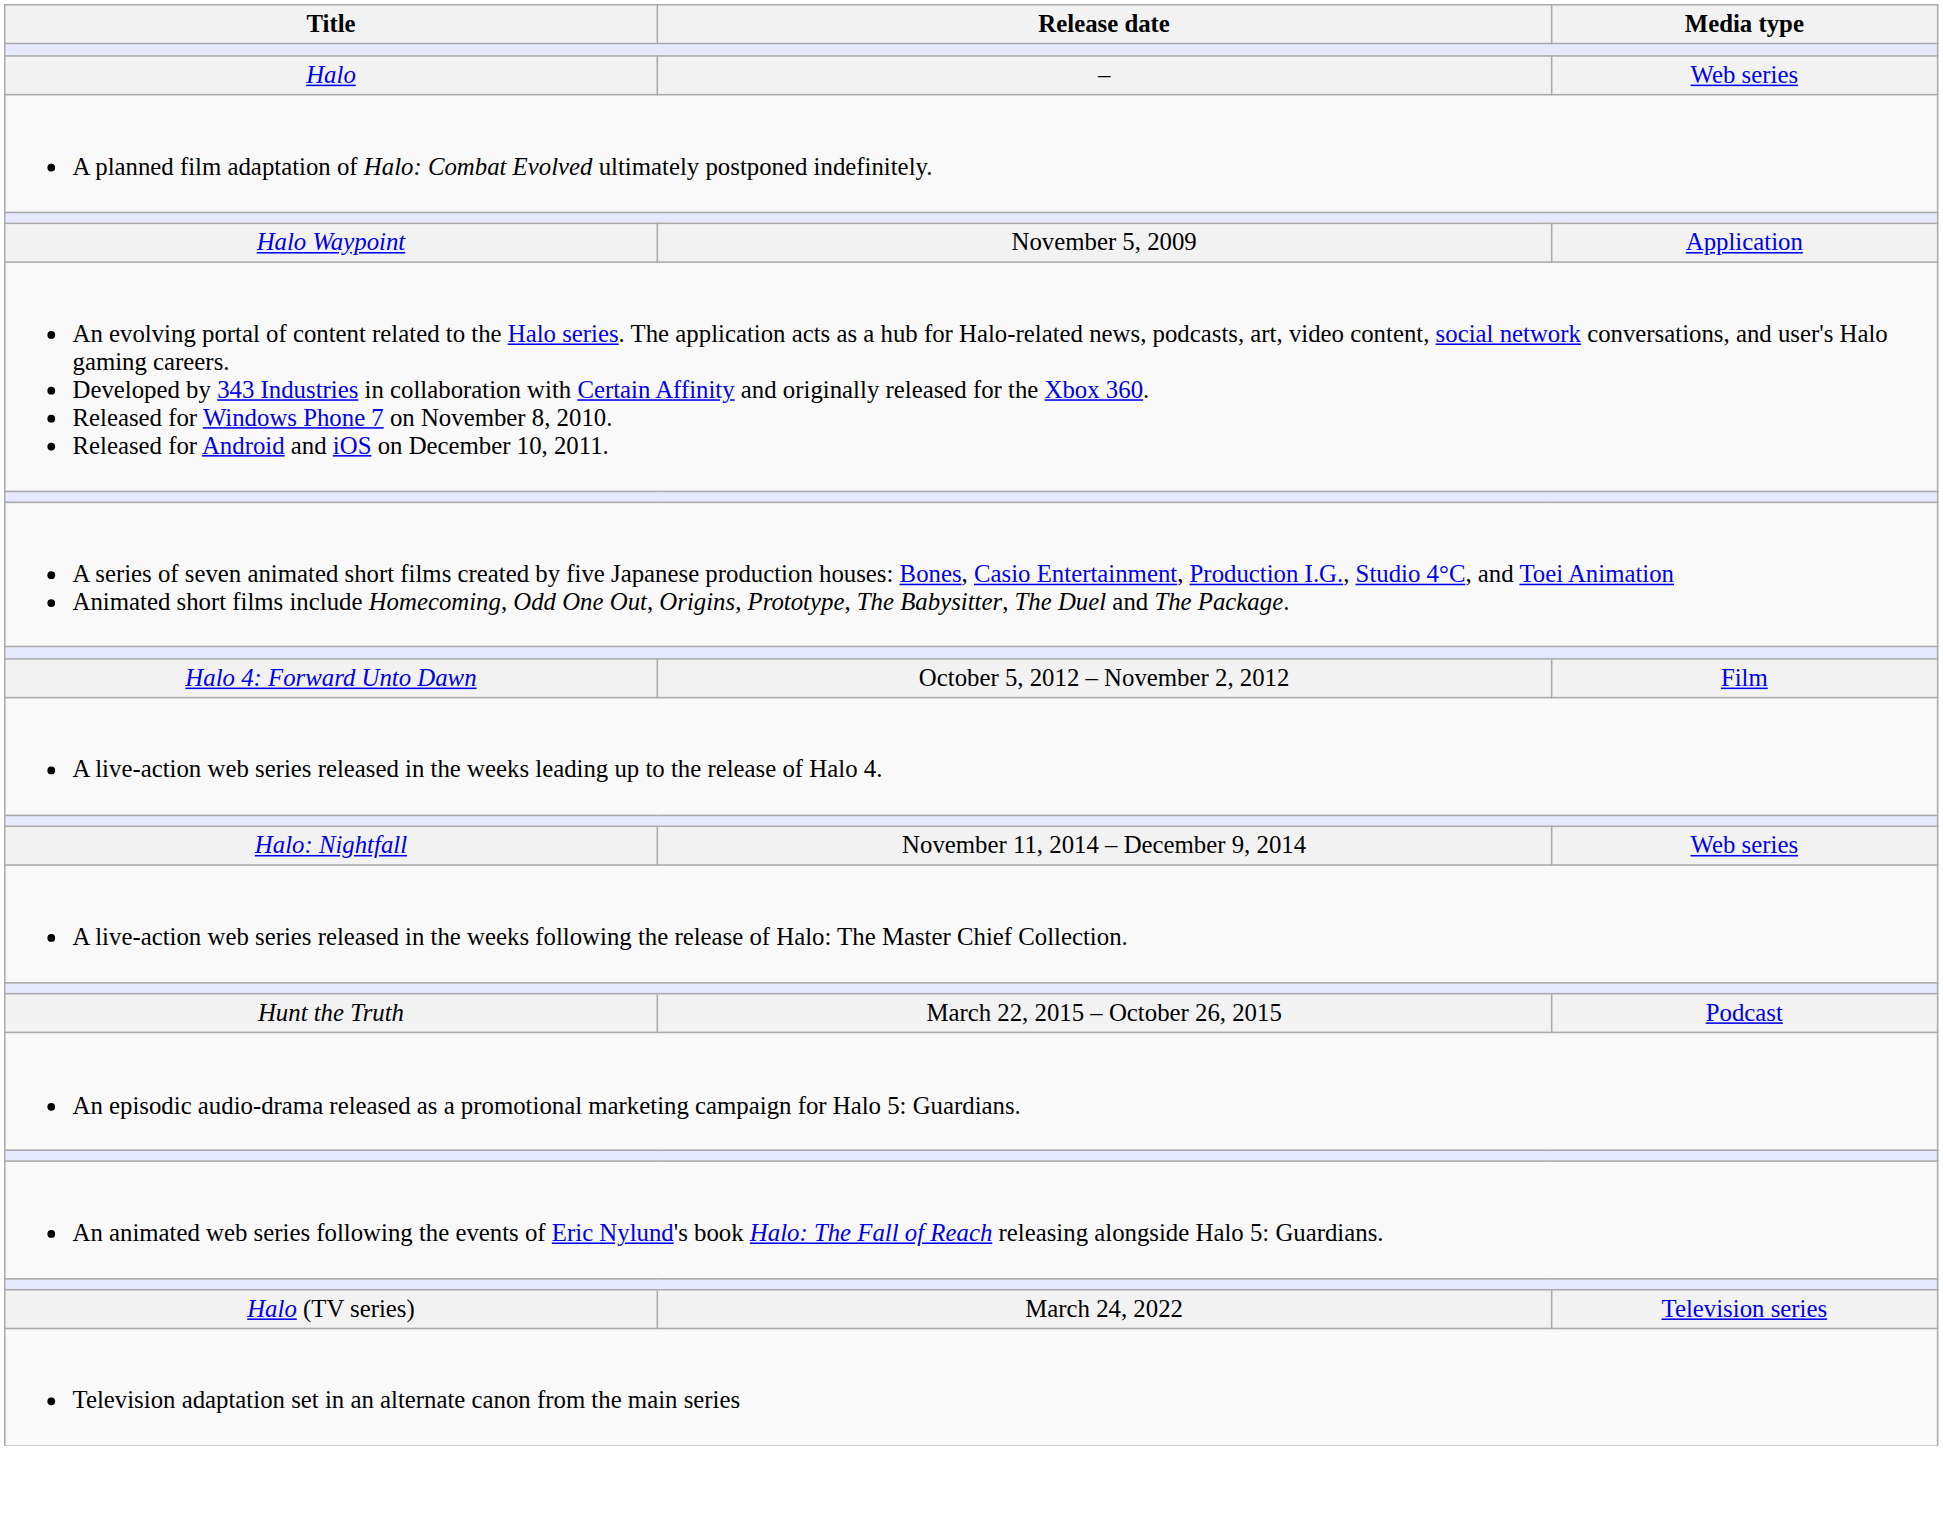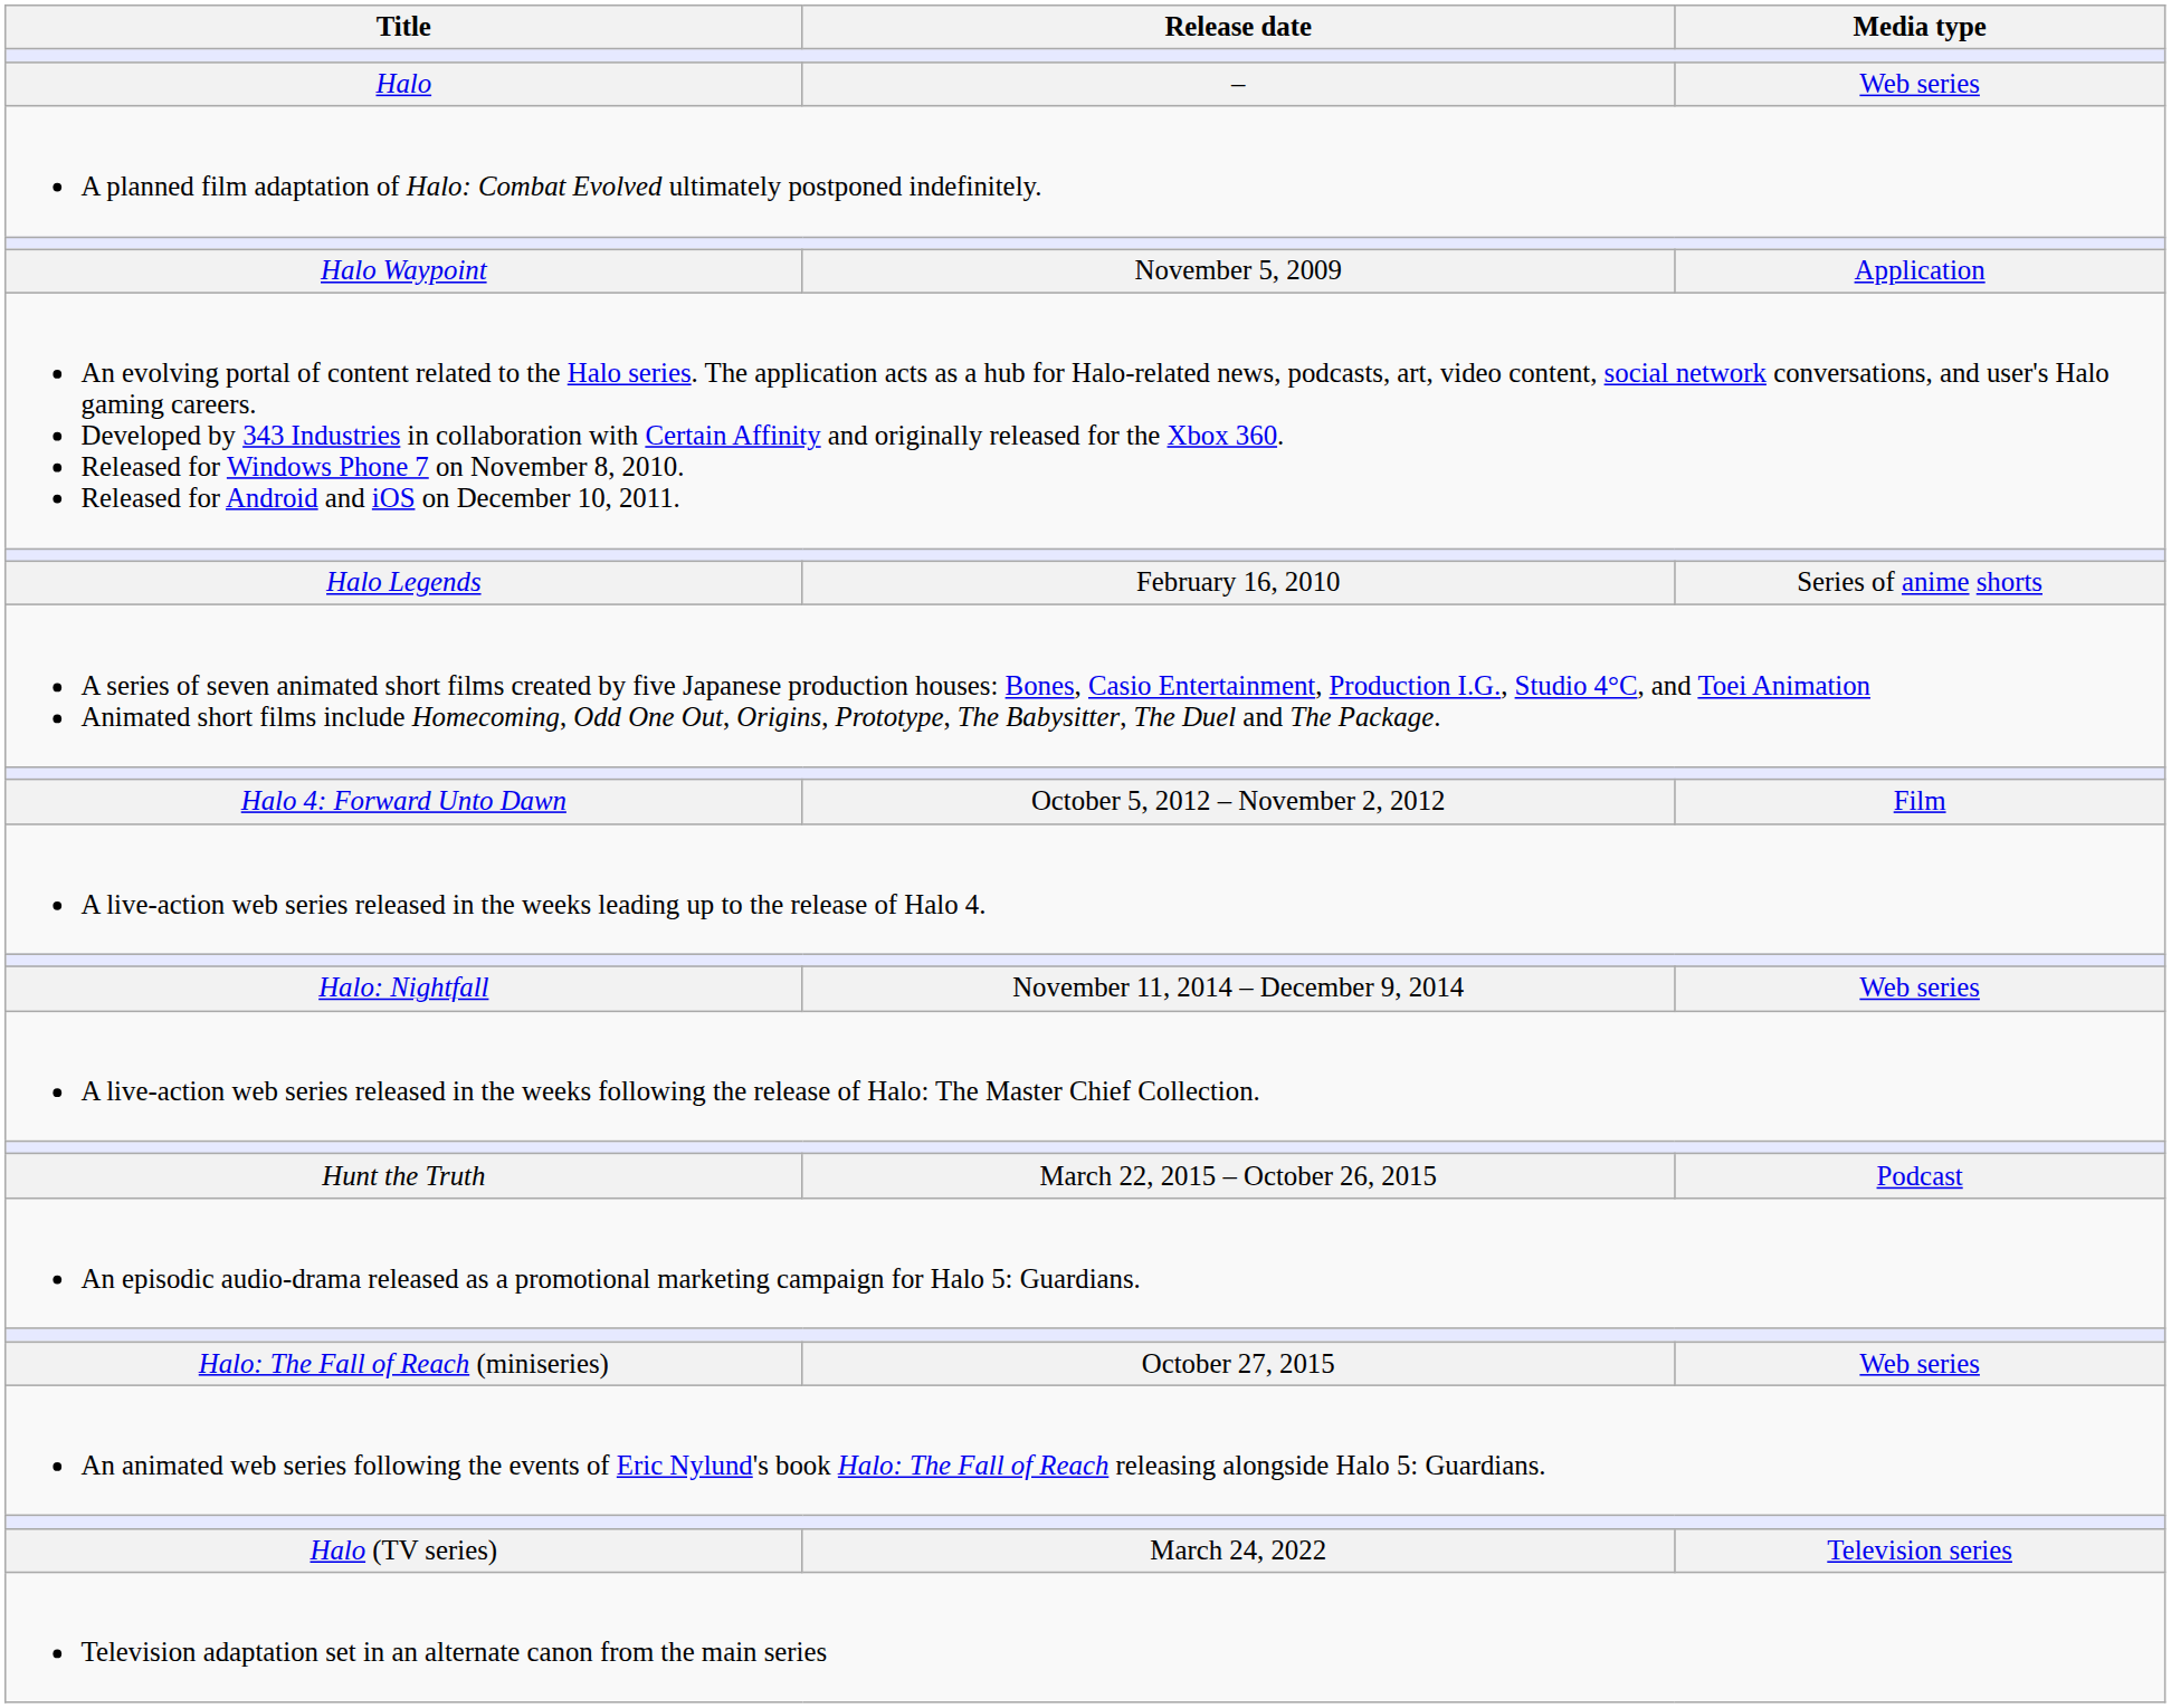 <table class="wikitable">
 <tr style="text-align: center;">
 <th>Title</th>
 <th>Release date</th>
 <th>Media type</th>
 </tr>
 <tr>
 <td colspan="3" bgcolor="#e6e9ff"></td>
 </tr>
 <tr bgcolor="#F2F2F2" align="center">
 <td><a href='#'><em>Halo</em></a></td>
 <td>–</td>
 <td><a href='#'>Web series</a></td>
 </tr>
 <tr>
 <td colspan="3" style="border: none; vertical-align: top;"><br><ul><li>A planned film adaptation of <em>Halo: Combat Evolved</em> ultimately postponed indefinitely.</li></ul></td>
 </tr>
 <tr>
 <td colspan="3" bgcolor="#e6e9ff"></td>
 </tr>
 <tr bgcolor="#F2F2F2" align="center">
 <td><em><a href='#'>Halo Waypoint</a></em></td>
 <td>November 5, 2009</td>
 <td><a href='#'>Application</a></td>
 </tr>
 <tr>
 <td colspan="3" style="border: none; vertical-align: top;"><br><ul><li>An evolving portal of content related to the <a href='#'>Halo series</a>. The application acts as a hub for Halo-related news, podcasts, art, video content, <a href='#'>social network</a> conversations, and user's Halo gaming careers.</li><li>Developed by <a href='#'>343 Industries</a> in collaboration with <a href='#'>Certain Affinity</a> and originally released for the <a href='#'>Xbox 360</a>.</li><li>Released for <a href='#'>Windows Phone 7</a> on November 8, 2010.</li><li>Released for <a href='#'>Android</a> and <a href='#'>iOS</a> on December 10, 2011.</li></ul></td>
 </tr>
 <tr>
 <td colspan="3" bgcolor="#e6e9ff"></td>
+</tr>
+<tr bgcolor="#F2F2F2" align="center">
+<td><em><a href='#'>Halo Legends</a></em></td>
+<td>February 16, 2010</td>
+<td>Series of <a href='#'>anime</a> <a href='#'>shorts</a></td>
 </tr>
 <tr>
 <td colspan="3" style="border: none; vertical-align: top;"><br><ul><li>A series of seven animated short films created by five Japanese production houses: <a href='#'>Bones</a>, <a href='#'>Casio Entertainment</a>, <a href='#'>Production I.G.</a>, <a href='#'>Studio 4°C</a>, and <a href='#'>Toei Animation</a></li><li>Animated short films include <em>Homecoming</em>, <em>Odd One Out</em>, <em>Origins</em>, <em>Prototype</em>, <em>The Babysitter</em>, <em>The Duel</em> and <em>The Package</em>.</li></ul></td>
 </tr>
 <tr>
 <td colspan="3" bgcolor="#e6e9ff"></td>
 </tr>
 <tr bgcolor="#F2F2F2" align="center">
 <td><em><a href='#'>Halo 4: Forward Unto Dawn</a></em></td>
 <td>October 5, 2012 – November 2, 2012</td>
 <td><a href='#'>Film</a></td>
 </tr>
 <tr>
 <td colspan="3" style="border: none; vertical-align: top;"><br><ul><li>A live-action web series released in the weeks leading up to the release of Halo 4.</li></ul></td>
 </tr>
 <tr>
 <td colspan="3" bgcolor="#e6e9ff"></td>
 </tr>
 <tr bgcolor="#F2F2F2" align="center">
 <td><em><a href='#'>Halo: Nightfall</a></em></td>
 <td>November 11, 2014 – December 9, 2014</td>
 <td><a href='#'>Web series</a></td>
 </tr>
 <tr>
 <td colspan="3" style="border: none; vertical-align: top;"><br><ul><li>A live-action web series released in the weeks following the release of Halo: The Master Chief Collection.</li></ul></td>
 </tr>
 <tr>
 <td colspan="3" bgcolor="#e6e9ff"></td>
 </tr>
 <tr bgcolor="#F2F2F2" align="center">
 <td><em>Hunt the Truth</em></td>
 <td>March 22, 2015 – October 26, 2015</td>
 <td><a href='#'>Podcast</a></td>
 </tr>
 <tr>
 <td colspan="3" style="border: none; vertical-align: top;"><br><ul><li>An episodic audio-drama released as a promotional marketing campaign for Halo 5: Guardians.</li></ul></td>
 </tr>
 <tr>
 <td colspan="3" bgcolor="#e6e9ff"></td>
 </tr>
+<tr bgcolor="#F2F2F2" align="center">
+<td><em><a href='#'>Halo: The Fall of Reach</a></em> (miniseries)</td>
+<td>October 27, 2015</td>
+<td><a href='#'>Web series</a></td>
+</tr>
 <tr>
 <td colspan="3" style="border: none; vertical-align: top;"><br><ul><li>An animated web series following the events of <a href='#'>Eric Nylund</a>'s book <em><a href='#'>Halo: The Fall of Reach</a></em> releasing alongside Halo 5: Guardians.</li></ul></td>
 </tr>
 <tr>
 <td colspan="3" bgcolor="#e6e9ff"></td>
 </tr>
 <tr bgcolor="#F2F2F2" align="center">
 <td><em><a href='#'>Halo</a></em> (TV series)</td>
 <td>March 24, 2022</td>
 <td><a href='#'>Television series</a></td>
 </tr>
 <tr>
 <td colspan="3" style="border: none; vertical-align: top;"><br><ul><li>Television adaptation set in an alternate canon from the main series</li></ul></td>
 </tr>
 </table>
